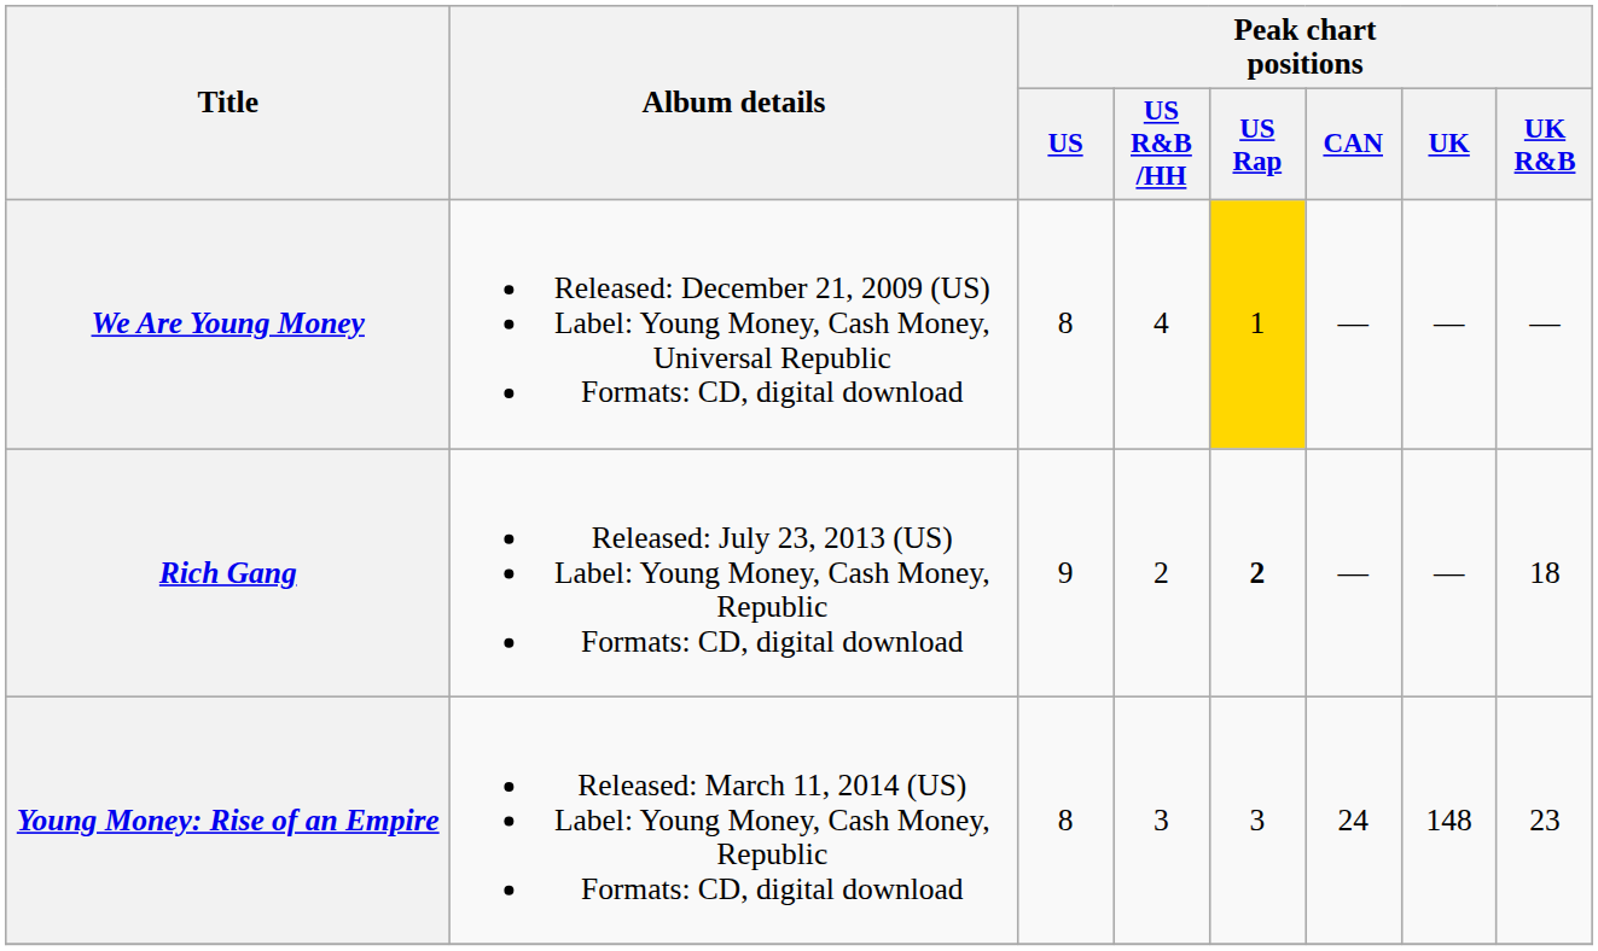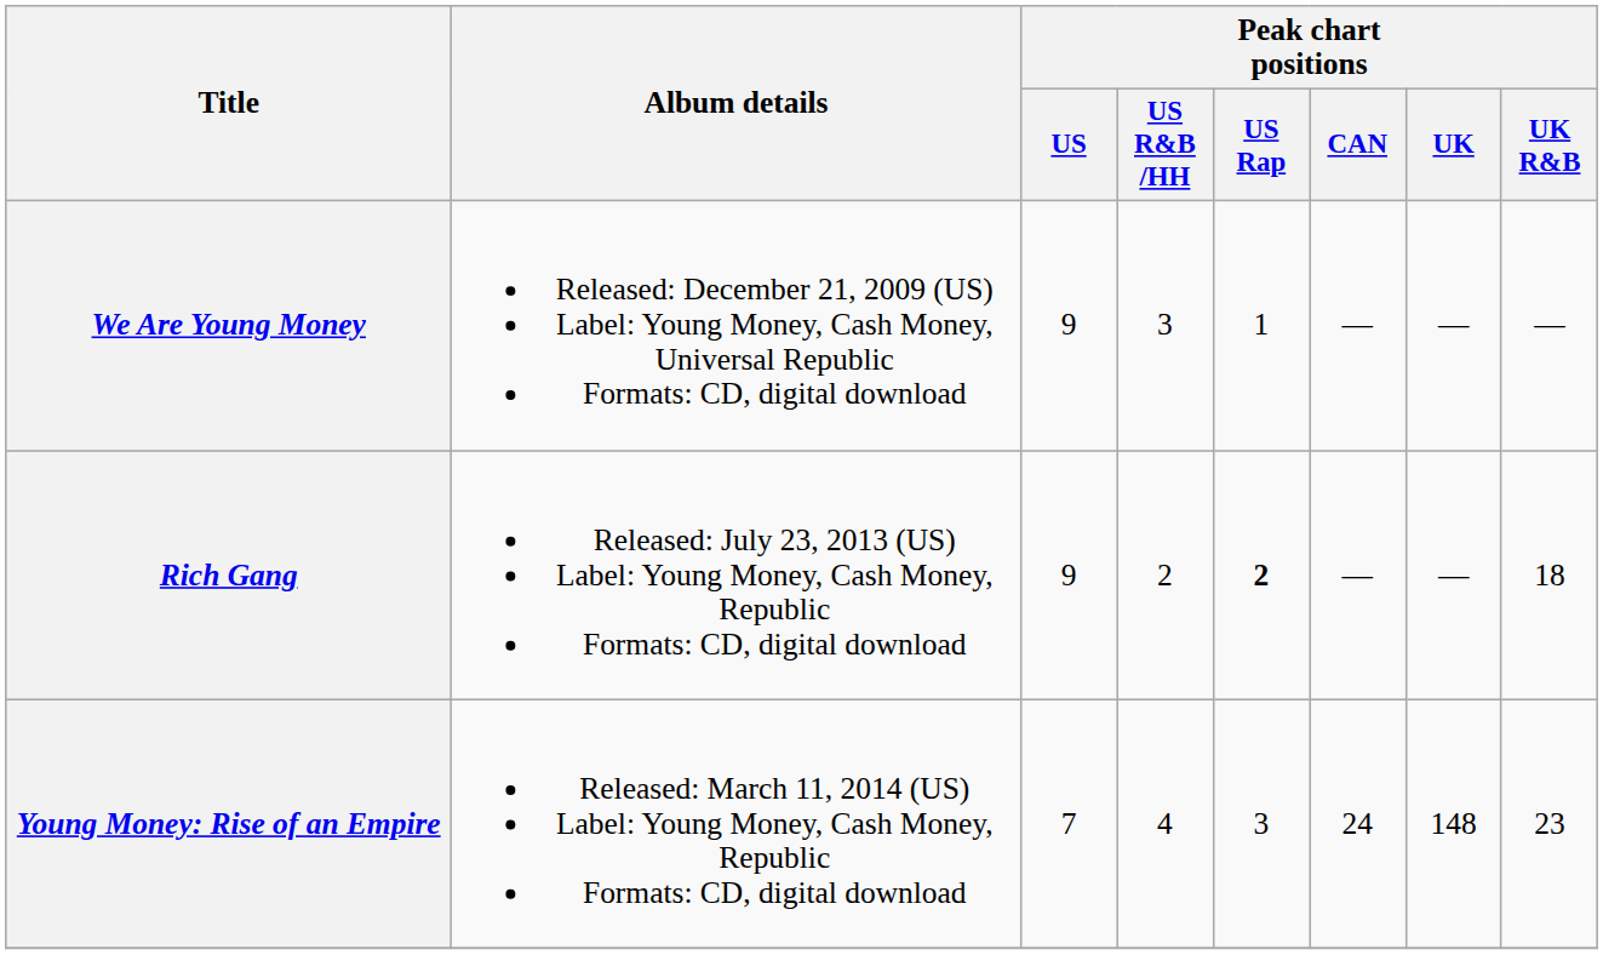 <table class="wikitable plainrowheaders" style="text-align:center;">
 <tr>
 <th scope="col" rowspan="2" style="width:14em;">Title</th>
 <th scope="col" rowspan="2" style="width:18em;">Album details</th>
 <th colspan="6" scope="col">Peak chart<br>positions</th>
 </tr>
 <tr>
 <th scope="col" style="width:3em;font-size:90%;"><a href='#'>US</a></th>
 <th scope="col" style="width:3em;font-size:90%;"><a href='#'>US<br>R&B<br>/HH</a></th>
 <th scope="col" style="width:3em;font-size:90%;"><a href='#'>US<br>Rap</a></th>
 <th scope="col" style="width:3em;font-size:90%;"><a href='#'>CAN</a><br></th>
 <th scope="col" style="width:3em;font-size:90%;"><a href='#'>UK</a><br></th>
 <th scope="col" style="width:3em;font-size:90%;"><a href='#'>UK<br>R&B</a><br></th>
 </tr>
 <tr>
 <th scope="row"><em><a href='#'>We Are Young Money</a></em></th>
 <td><br><ul><li>Released: December 21, 2009 <span>(US)</span></li><li>Label: Young Money, Cash Money, Universal Republic</li><li>Formats: CD, digital download</li></ul></td>
-<td>8</td>
-<td>4</td>
-<td style="background: gold;">1</td>
+<td>9</td>
+<td>3</td>
+<td>1</td>
 <td>—</td>
 <td>—</td>
 <td>—</td>
 </tr>
 <tr>
 <th scope="row"><em><a href='#'>Rich Gang</a></em></th>
 <td><br><ul><li>Released: July 23, 2013 <span>(US)</span></li><li>Label: Young Money, Cash Money, Republic</li><li>Formats: CD, digital download</li></ul></td>
 <td>9</td>
 <td>2</td>
 <td><strong>2</strong></td>
 <td>—</td>
 <td>—</td>
 <td>18</td>
 </tr>
 <tr>
 <th scope="row"><em><a href='#'>Young Money: Rise of an Empire</a></em></th>
 <td><br><ul><li>Released: March 11, 2014 <span>(US)</span></li><li>Label: Young Money, Cash Money, Republic</li><li>Formats: CD, digital download</li></ul></td>
-<td>8</td>
-<td>3</td>
+<td>7</td>
+<td>4</td>
 <td>3</td>
 <td>24</td>
 <td>148</td>
 <td>23</td>
 </tr>
 <tr>
 </tr>
 </table>
